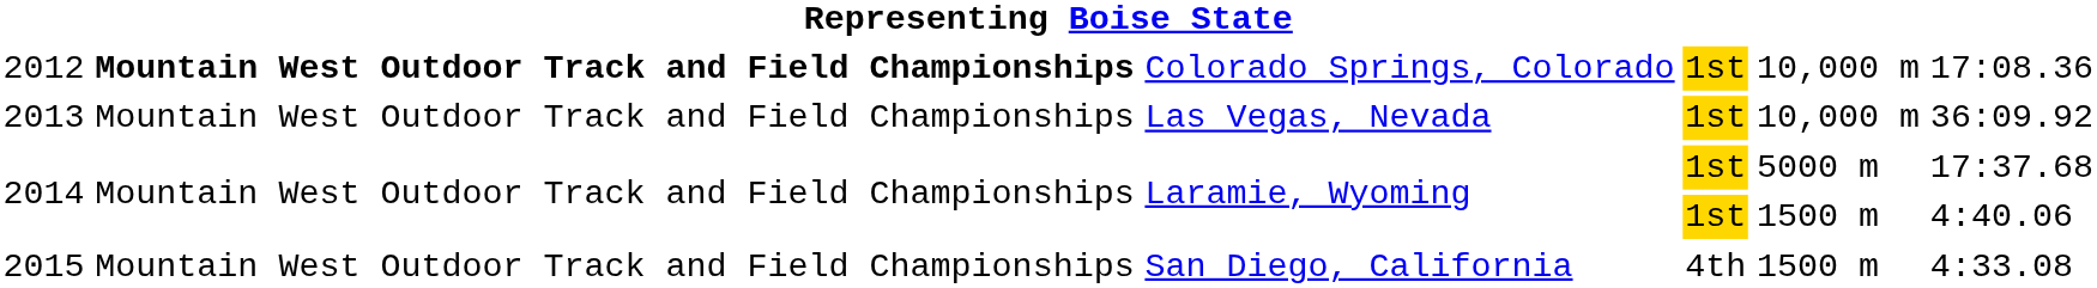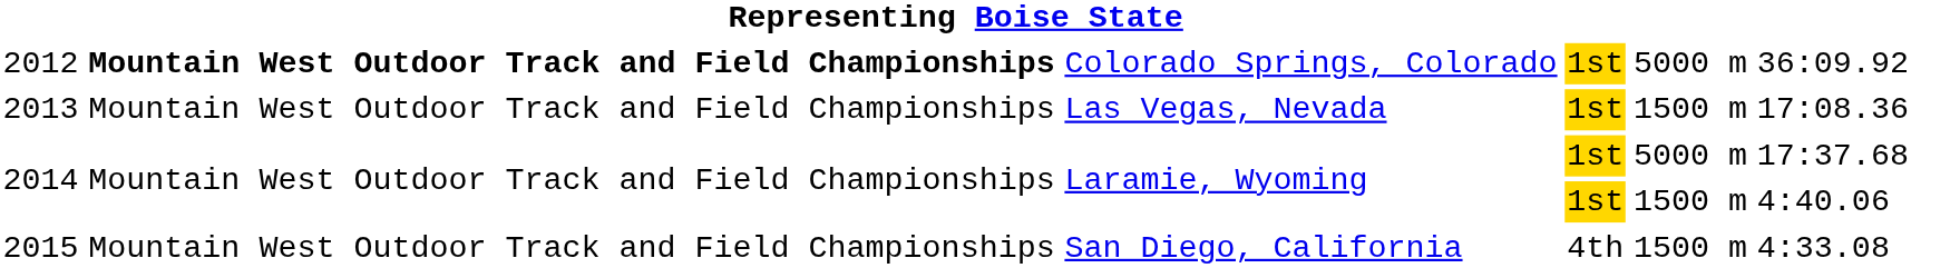 <table>
 <tr>
 <th colspan=6>Representing <a href='#'>Boise State</a></th>
 </tr>
 <tr>
 <td>2012</td>
 <td><strong>Mountain West Outdoor Track and Field Championships</strong></td>
 <td><a href='#'>Colorado Springs, Colorado</a></td>
 <td bgcolor=gold>1st</td>
-<td>10,000 m</td>
-<td>17:08.36</td>
+<td>5000 m</td>
+<td>36:09.92</td>
 </tr>
 <tr>
 <td>2013</td>
 <td>Mountain West Outdoor Track and Field Championships</td>
 <td><a href='#'>Las Vegas, Nevada</a></td>
 <td bgcolor=gold>1st</td>
-<td>10,000 m</td>
-<td>36:09.92</td>
+<td>1500 m</td>
+<td>17:08.36</td>
 </tr>
 <tr>
 <td rowspan=2>2014</td>
 <td rowspan=2>Mountain West Outdoor Track and Field Championships</td>
 <td rowspan=2><a href='#'>Laramie, Wyoming</a></td>
 <td bgcolor=gold>1st</td>
 <td>5000 m</td>
 <td>17:37.68</td>
 </tr>
 <tr>
 <td bgcolor=gold>1st</td>
 <td>1500 m</td>
 <td>4:40.06</td>
 </tr>
 <tr>
 <td>2015</td>
 <td>Mountain West Outdoor Track and Field Championships</td>
 <td><a href='#'>San Diego, California</a></td>
 <td>4th</td>
 <td>1500 m</td>
 <td>4:33.08</td>
 </tr>
 </table>
